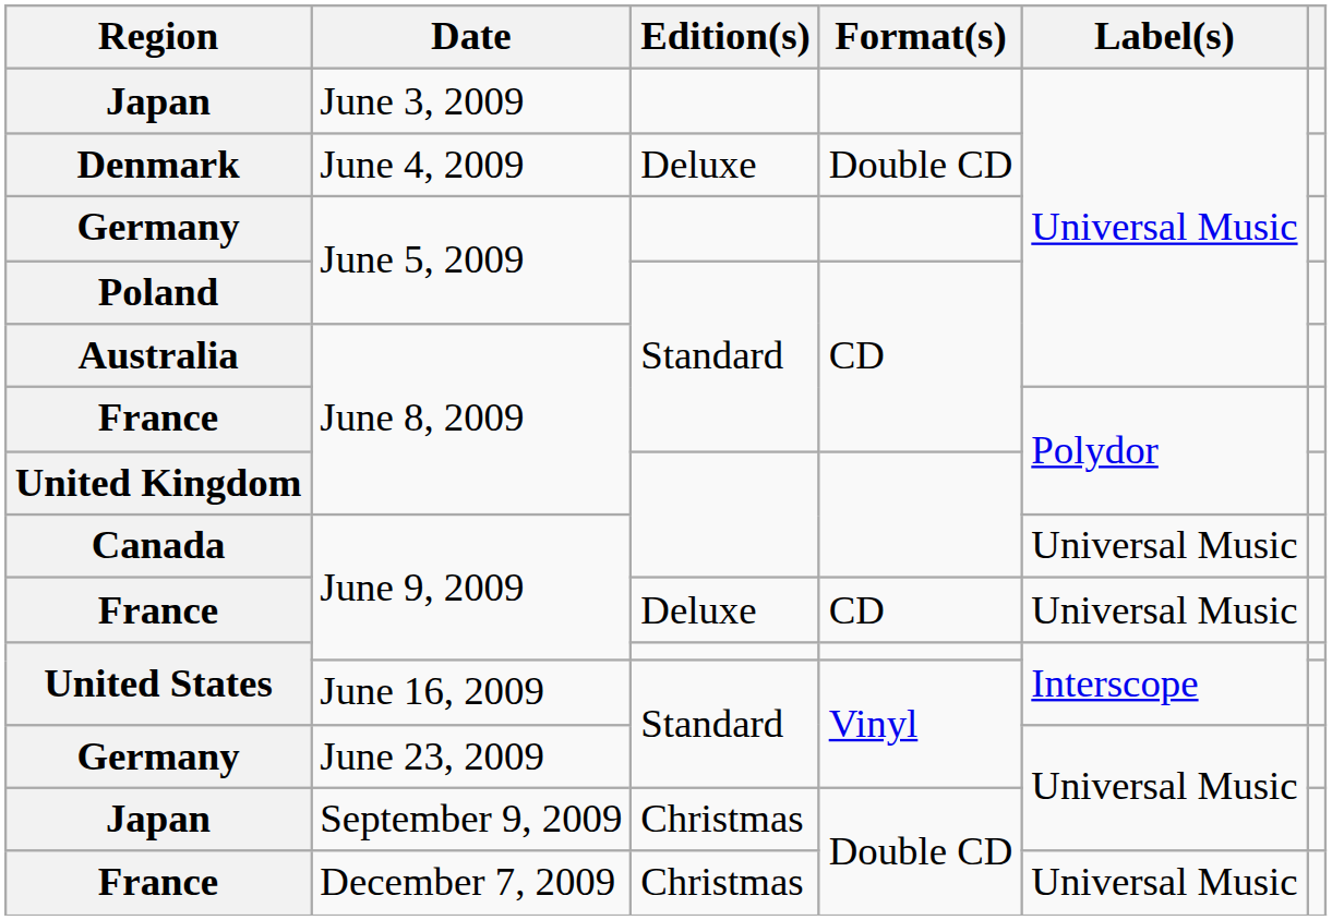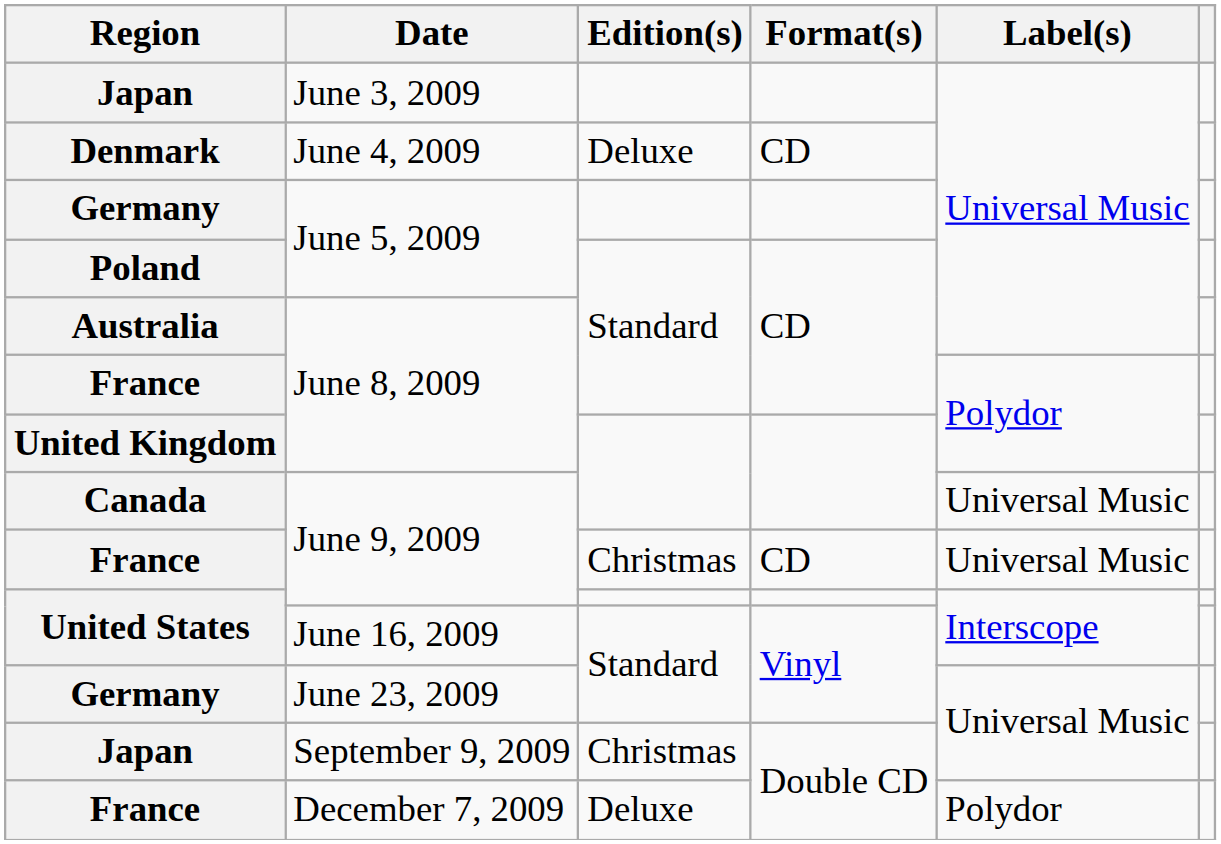 <table class="wikitable plainrowheaders">
 <tr>
 <th scope="col">Region</th>
 <th scope="col">Date</th>
 <th scope="col">Edition(s)</th>
 <th scope="col">Format(s)</th>
 <th scope="col">Label(s)</th>
 <th scope="col"></th>
 </tr>
 <tr>
 <th scope="row">Japan</th>
 <td>June 3, 2009</td>
 <td></td>
 <td></td>
 <td rowspan="5"><a href='#'>Universal Music</a></td>
 <td></td>
 </tr>
 <tr>
 <th scope="row">Denmark</th>
 <td>June 4, 2009</td>
 <td>Deluxe</td>
-<td>Double CD</td>
+<td>CD</td>
 <td></td>
 </tr>
 <tr>
 <th scope="row">Germany</th>
 <td rowspan="2">June 5, 2009</td>
 <td></td>
 <td></td>
 <td></td>
 </tr>
 <tr>
 <th scope="row">Poland</th>
 <td rowspan="3">Standard</td>
 <td rowspan="3">CD</td>
 <td></td>
 </tr>
 <tr>
 <th scope="row">Australia</th>
 <td rowspan="3">June 8, 2009</td>
 <td></td>
 </tr>
 <tr>
 <th scope="row">France</th>
 <td rowspan="2"><a href='#'>Polydor</a></td>
 <td></td>
 </tr>
 <tr>
 <th scope="row">United Kingdom</th>
 <td rowspan="2"></td>
 <td rowspan="2"></td>
 <td></td>
 </tr>
 <tr>
 <th scope="row">Canada</th>
 <td rowspan="3">June 9, 2009</td>
 <td>Universal Music</td>
 <td></td>
 </tr>
 <tr>
 <th scope="row">France</th>
-<td>Deluxe</td>
+<td>Christmas</td>
 <td>CD</td>
 <td>Universal Music</td>
 <td></td>
 </tr>
 <tr>
 <th scope="row" rowspan="2">United States</th>
 <td></td>
 <td></td>
 <td rowspan="2"><a href='#'>Interscope</a></td>
 <td></td>
 </tr>
 <tr>
 <td>June 16, 2009</td>
 <td rowspan="2">Standard</td>
 <td rowspan="2"><a href='#'>Vinyl</a></td>
 <td></td>
 </tr>
 <tr>
 <th scope="row">Germany</th>
 <td>June 23, 2009</td>
 <td rowspan="2">Universal Music</td>
 <td></td>
 </tr>
 <tr>
 <th scope="row">Japan</th>
 <td>September 9, 2009</td>
 <td>Christmas</td>
 <td rowspan="2">Double CD</td>
 <td></td>
 </tr>
 <tr>
 <th scope="row">France</th>
 <td>December 7, 2009</td>
-<td>Christmas</td>
-<td>Universal Music</td>
+<td>Deluxe</td>
+<td>Polydor</td>
 <td></td>
 </tr>
 </table>
